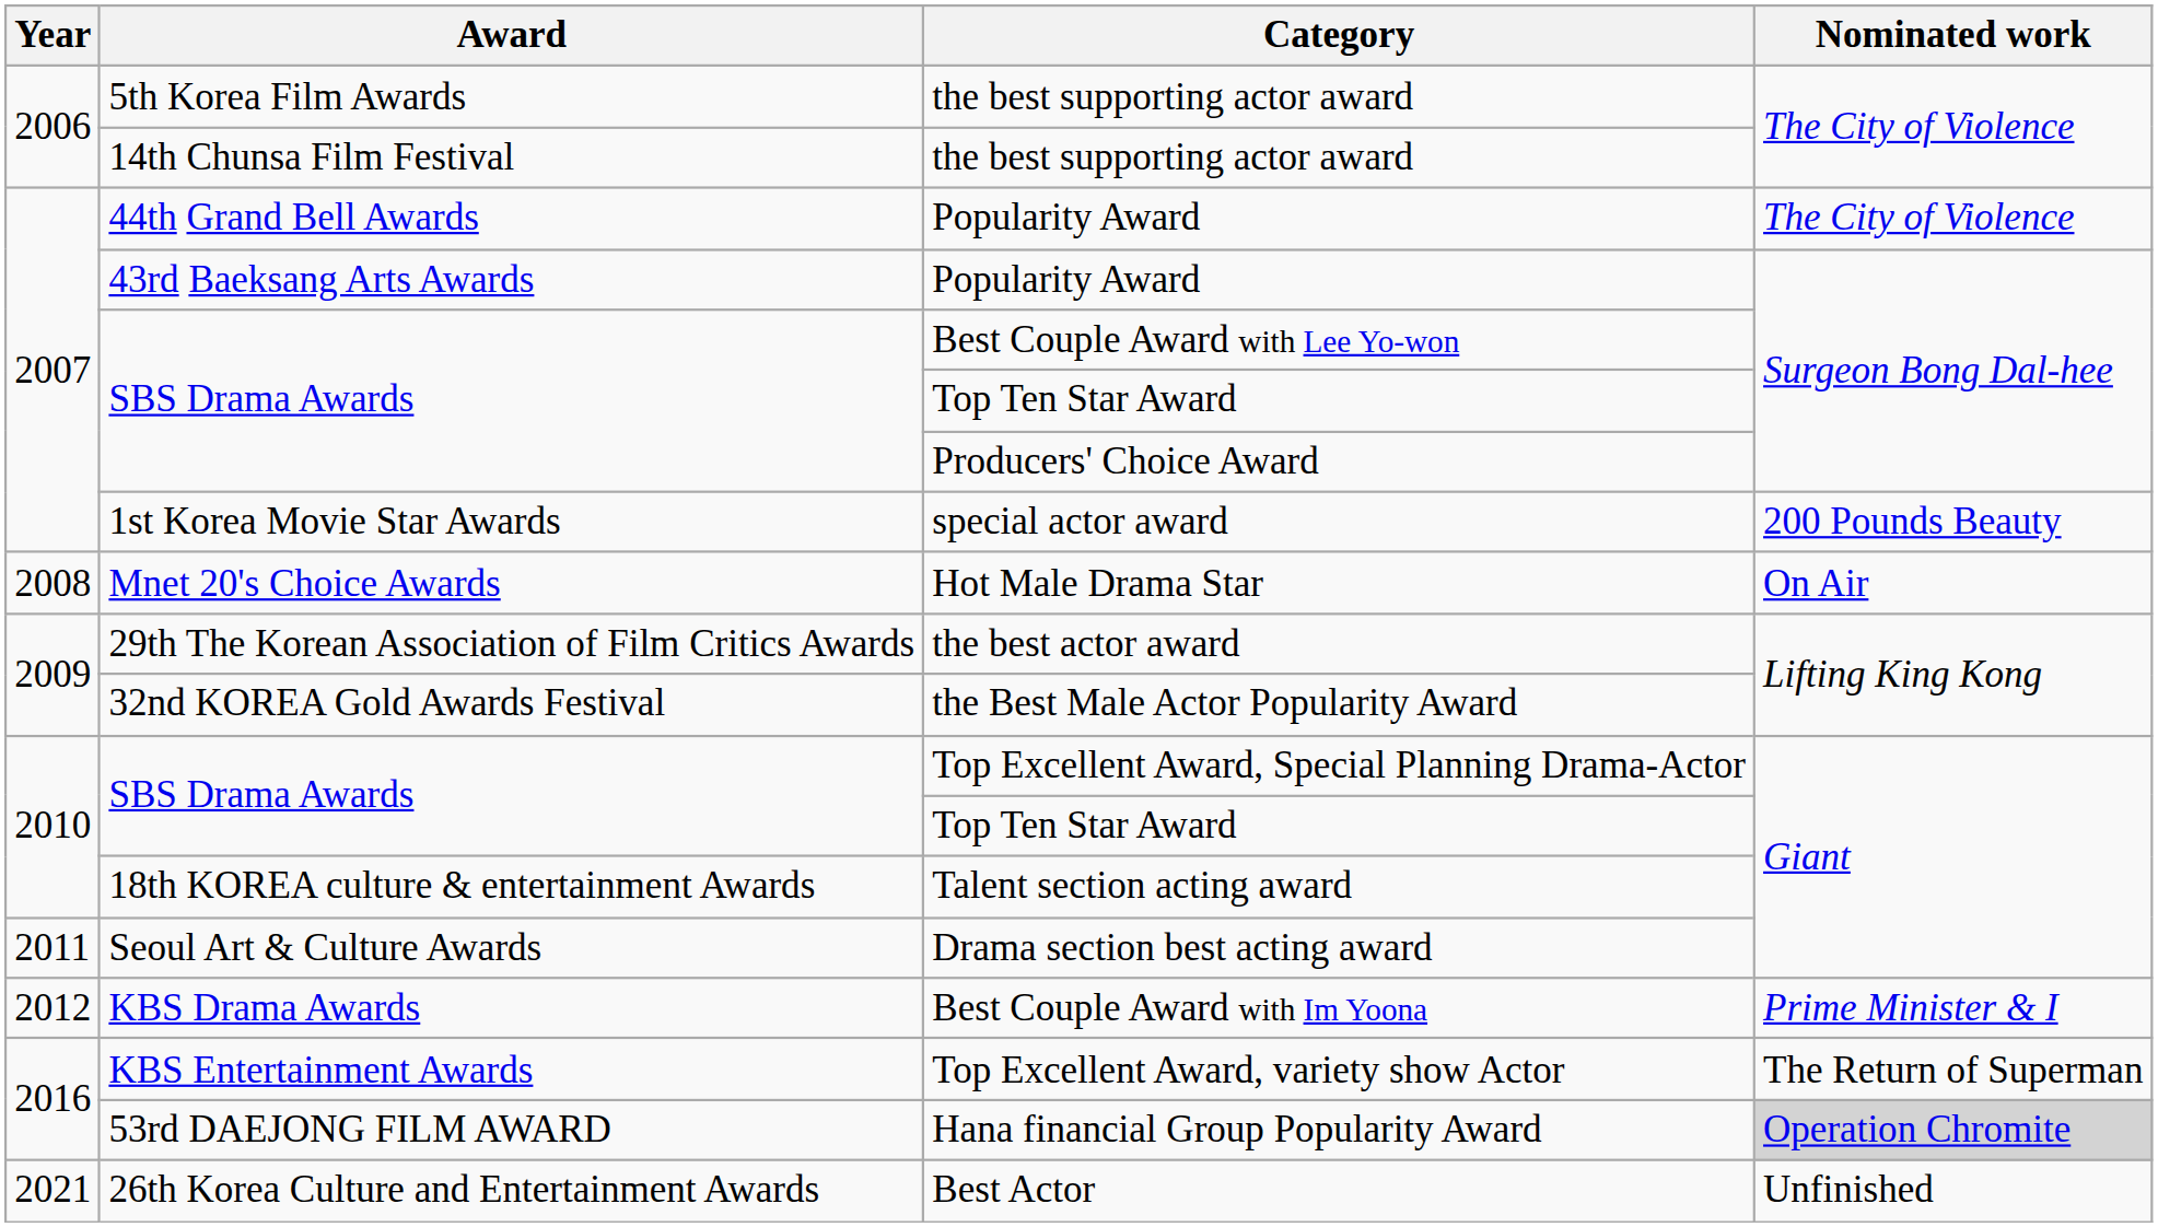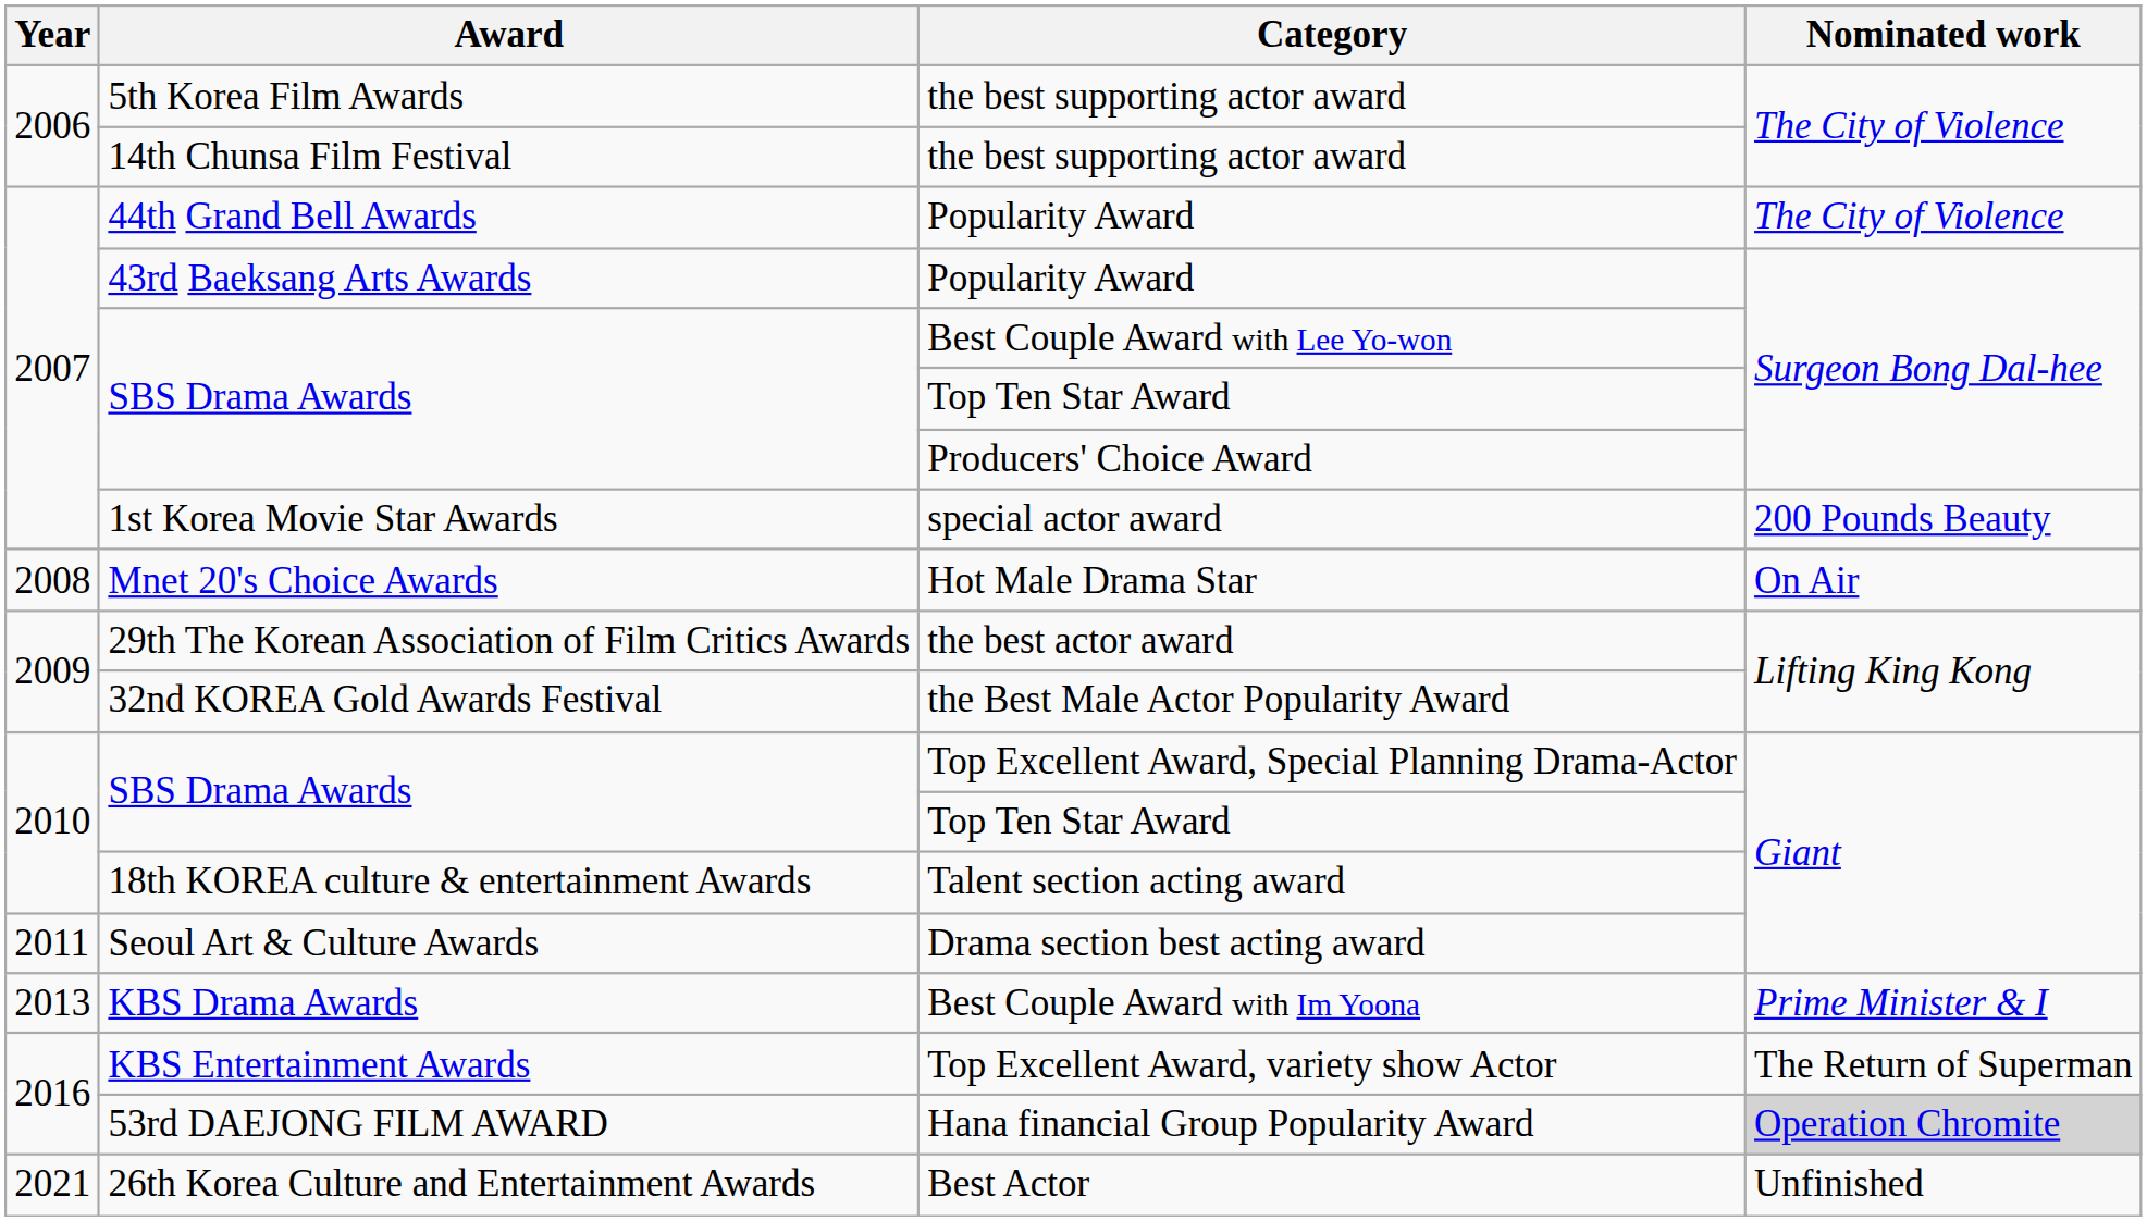 <table class="wikitable sortable">
 <tr>
 <th>Year</th>
 <th>Award</th>
 <th>Category</th>
 <th>Nominated work</th>
 </tr>
 <tr>
 <td rowspan="2">2006</td>
 <td>5th Korea Film Awards</td>
 <td>the best supporting actor award</td>
 <td rowspan="2"><em><a href='#'>The City of Violence</a></em></td>
 </tr>
 <tr>
 <td>14th Chunsa Film Festival</td>
 <td>the best supporting actor award</td>
 </tr>
 <tr>
 <td rowspan="6">2007</td>
 <td><a href='#'>44th</a> <a href='#'>Grand Bell Awards</a></td>
 <td>Popularity Award</td>
 <td><em><a href='#'>The City of Violence</a></em></td>
 </tr>
 <tr>
 <td><a href='#'>43rd</a> <a href='#'>Baeksang Arts Awards</a></td>
 <td>Popularity Award</td>
 <td rowspan="4"><em><a href='#'>Surgeon Bong Dal-hee</a></em></td>
 </tr>
 <tr>
 <td rowspan="3"><a href='#'>SBS Drama Awards</a></td>
 <td>Best Couple Award <small>with <a href='#'>Lee Yo-won</a></small></td>
 </tr>
 <tr>
 <td>Top Ten Star Award</td>
 </tr>
 <tr>
 <td>Producers' Choice Award</td>
 </tr>
 <tr>
 <td>1st Korea Movie Star Awards</td>
 <td>special actor award</td>
 <td><a href='#'>200 Pounds Beauty</a></td>
 </tr>
 <tr>
 <td>2008</td>
 <td><a href='#'>Mnet 20's Choice Awards</a></td>
 <td>Hot Male Drama Star</td>
 <td><a href='#'>On Air</a></td>
 </tr>
 <tr>
 <td rowspan="2">2009</td>
 <td>29th The Korean Association of Film Critics Awards</td>
 <td>the best actor award</td>
 <td rowspan="2"><em>Lifting King Kong</em></td>
 </tr>
 <tr>
 <td>32nd KOREA Gold Awards Festival</td>
 <td>the Best Male Actor Popularity Award</td>
 </tr>
 <tr>
 <td rowspan="3">2010</td>
 <td rowspan="2"><a href='#'>SBS Drama Awards</a></td>
 <td>Top Excellent Award, Special Planning Drama-Actor</td>
 <td rowspan="4"><em><a href='#'>Giant</a></em></td>
 </tr>
 <tr>
 <td>Top Ten Star Award</td>
 </tr>
 <tr>
 <td>18th KOREA culture & entertainment Awards</td>
 <td>Talent section acting award</td>
 </tr>
 <tr>
 <td>2011</td>
 <td>Seoul Art & Culture Awards</td>
 <td>Drama section best acting award</td>
 </tr>
 <tr>
-<td>2012</td>
+<td>2013</td>
 <td><a href='#'>KBS Drama Awards</a></td>
 <td>Best Couple Award <small>with <a href='#'>Im Yoona</a></small></td>
 <td><em><a href='#'>Prime Minister & I</a></em></td>
 </tr>
 <tr>
 <td rowspan="2">2016</td>
 <td><a href='#'>KBS Entertainment Awards</a></td>
 <td>Top Excellent Award, variety show Actor</td>
 <td>The Return of Superman</td>
 </tr>
 <tr>
 <td>53rd DAEJONG FILM AWARD</td>
 <td>Hana financial Group Popularity Award</td>
 <td style="background: lightgrey;"><a href='#'>Operation Chromite</a></td>
 </tr>
 <tr>
 <td>2021</td>
 <td>26th Korea Culture and Entertainment Awards</td>
 <td>Best Actor</td>
 <td>Unfinished</td>
 </tr>
 </table>
